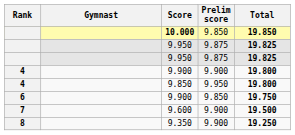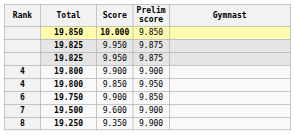 <table class="wikitable sortable" style="text-align:center; font-size:95%">
 <tr>
 <th scope="col" style="width:50px;">Rank</th>
-<th scope="col" style="width:180px;">Gymnast</th>
+<th scope="col" style="width:80px;">Total</th>
 <th scope="col" style="width:50px;">Score</th>
 <th scope="col" style="width:50px;">Prelim score</th>
-<th scope="col" style="width:80px;">Total</th>
+<th scope="col" style="width:180px;">Gymnast</th>
 </tr>
 <tr style="background:#fffcaf;">
 <th scope=row style="text-align:center"></th>
-<td style="text-align:left;"></td>
+<td><strong>19.850</strong></td>
 <td><strong>10.000</strong></td>
 <td>9.850</td>
-<td><strong>19.850</strong></td>
+<td style="text-align:left;"></td>
 </tr>
 <tr style="background:#e5e5e5;">
 <th scope=row style="text-align:center"></th>
-<td style="text-align:left;"></td>
+<td><strong>19.825</strong></td>
 <td>9.950</td>
 <td>9.875</td>
-<td><strong>19.825</strong></td>
+<td style="text-align:left;"></td>
 </tr>
 <tr style="background:#e5e5e5;">
 <th scope=row style="text-align:center"></th>
-<td style="text-align:left;"></td>
+<td><strong>19.825</strong></td>
 <td>9.950</td>
 <td>9.875</td>
-<td><strong>19.825</strong></td>
+<td style="text-align:left;"></td>
 </tr>
 <tr>
 <th scope=row style="text-align:center">4</th>
-<td style="text-align:left;"></td>
+<td><strong>19.800</strong></td>
 <td>9.900</td>
 <td>9.900</td>
-<td><strong>19.800</strong></td>
+<td style="text-align:left;"></td>
 </tr>
 <tr>
 <th scope=row style="text-align:center">4</th>
-<td style="text-align:left;"></td>
+<td><strong>19.800</strong></td>
 <td>9.850</td>
 <td>9.950</td>
-<td><strong>19.800</strong></td>
+<td style="text-align:left;"></td>
 </tr>
 <tr>
 <th scope=row style="text-align:center">6</th>
-<td style="text-align:left;"></td>
+<td><strong>19.750</strong></td>
 <td>9.900</td>
 <td>9.850</td>
-<td><strong>19.750</strong></td>
+<td style="text-align:left;"></td>
 </tr>
 <tr>
 <th scope=row style="text-align:center">7</th>
-<td style="text-align:left;"></td>
+<td><strong>19.500</strong></td>
 <td>9.600</td>
 <td>9.900</td>
-<td><strong>19.500</strong></td>
+<td style="text-align:left;"></td>
 </tr>
 <tr>
 <th scope=row style="text-align:center">8</th>
-<td style="text-align:left;"></td>
+<td><strong>19.250</strong></td>
 <td>9.350</td>
 <td>9.900</td>
-<td><strong>19.250</strong></td>
+<td style="text-align:left;"></td>
 </tr>
 </table>
